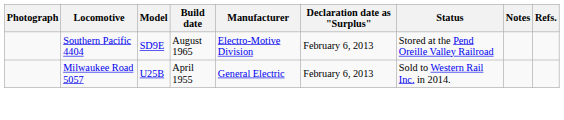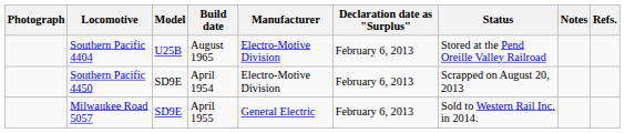 <table class="wikitable">
 <tr>
 <th>Photograph</th>
 <th>Locomotive</th>
 <th>Model</th>
 <th>Build date</th>
 <th>Manufacturer</th>
 <th>Declaration date as "Surplus"</th>
 <th>Status</th>
 <th>Notes</th>
 <th>Refs.</th>
 </tr>
 <tr>
 <td></td>
 <td><a href='#'>Southern Pacific 4404</a></td>
-<td><a href='#'>SD9E</a></td>
+<td><a href='#'>U25B</a></td>
 <td>August 1965</td>
 <td><a href='#'>Electro-Motive Division</a></td>
 <td>February 6, 2013</td>
 <td>Stored at the <a href='#'>Pend Oreille Valley Railroad</a></td>
 <td></td>
 <td></td>
 </tr>
 <tr>
 <td></td>
+<td><a href='#'>Southern Pacific 4450</a></td>
+<td>SD9E</td>
+<td>April 1954</td>
+<td>Electro-Motive Division</td>
+<td>February 6, 2013</td>
+<td>Scrapped on August 20, 2013</td>
+<td></td>
+<td></td>
+</tr>
+<tr>
+<td></td>
 <td><a href='#'>Milwaukee Road 5057</a></td>
-<td><a href='#'>U25B</a></td>
+<td><a href='#'>SD9E</a></td>
 <td>April 1955</td>
 <td><a href='#'>General Electric</a></td>
 <td>February 6, 2013</td>
 <td>Sold to <a href='#'>Western Rail Inc.</a> in 2014.</td>
 <td></td>
 <td></td>
 </tr>
 </table>
